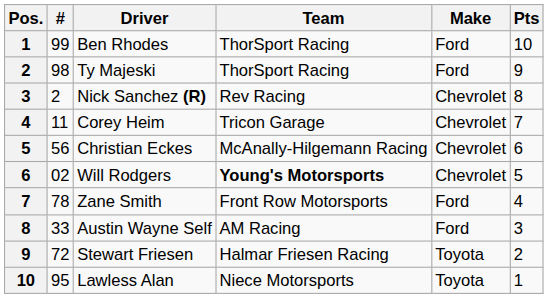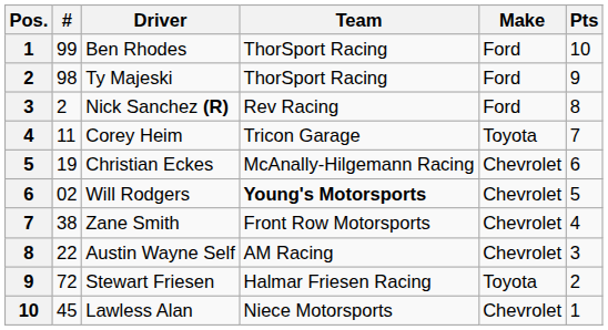 <table class="wikitable" style="font-size:95%">
 <tr>
 <th>Pos.</th>
 <th>#</th>
 <th>Driver</th>
 <th>Team</th>
 <th>Make</th>
 <th>Pts</th>
 </tr>
 <tr>
 <th>1</th>
 <td>99</td>
 <td>Ben Rhodes</td>
 <td>ThorSport Racing</td>
 <td>Ford</td>
 <td>10</td>
 </tr>
 <tr>
 <th>2</th>
 <td>98</td>
 <td>Ty Majeski</td>
 <td>ThorSport Racing</td>
 <td>Ford</td>
 <td>9</td>
 </tr>
 <tr>
 <th>3</th>
 <td>2</td>
 <td>Nick Sanchez <strong>(R)</strong></td>
 <td>Rev Racing</td>
-<td>Chevrolet</td>
+<td>Ford</td>
 <td>8</td>
 </tr>
 <tr>
 <th>4</th>
 <td>11</td>
 <td>Corey Heim</td>
 <td>Tricon Garage</td>
-<td>Chevrolet</td>
+<td>Toyota</td>
 <td>7</td>
 </tr>
 <tr>
 <th>5</th>
-<td>56</td>
+<td>19</td>
 <td>Christian Eckes</td>
 <td>McAnally-Hilgemann Racing</td>
 <td>Chevrolet</td>
 <td>6</td>
 </tr>
 <tr>
 <th>6</th>
 <td>02</td>
 <td>Will Rodgers</td>
 <td><strong>Young's Motorsports</strong></td>
 <td>Chevrolet</td>
 <td>5</td>
 </tr>
 <tr>
 <th>7</th>
-<td>78</td>
+<td>38</td>
 <td>Zane Smith</td>
 <td>Front Row Motorsports</td>
-<td>Ford</td>
+<td>Chevrolet</td>
 <td>4</td>
 </tr>
 <tr>
 <th>8</th>
-<td>33</td>
+<td>22</td>
 <td>Austin Wayne Self</td>
 <td>AM Racing</td>
-<td>Ford</td>
+<td>Chevrolet</td>
 <td>3</td>
 </tr>
 <tr>
 <th>9</th>
 <td>72</td>
 <td>Stewart Friesen</td>
 <td>Halmar Friesen Racing</td>
 <td>Toyota</td>
 <td>2</td>
 </tr>
 <tr>
 <th>10</th>
-<td>95</td>
+<td>45</td>
 <td>Lawless Alan</td>
 <td>Niece Motorsports</td>
-<td>Toyota</td>
+<td>Chevrolet</td>
 <td>1</td>
 </tr>
 </table>
